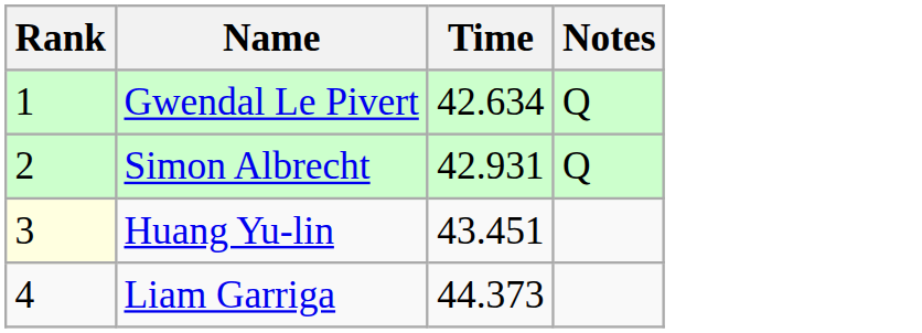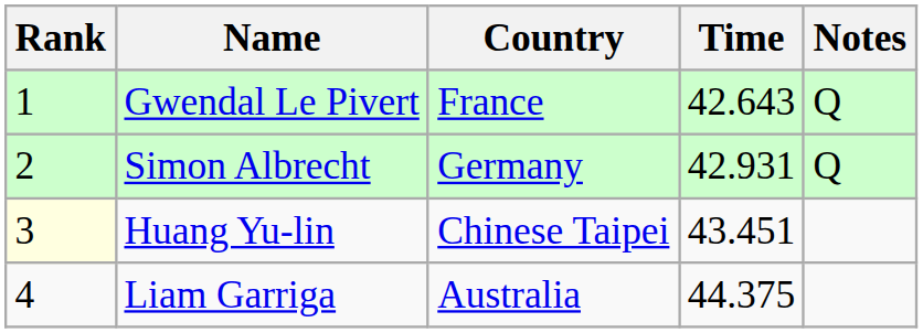 <table class="wikitable" style="font-size:95%" style="text-align:center; width:35em;">
 <tr>
 <th>Rank</th>
 <th>Name</th>
+<th>Country</th>
 <th>Time</th>
 <th>Notes</th>
 </tr>
 <tr bgcolor=ccffcc>
 <td>1</td>
 <td align=left><a href='#'>Gwendal Le Pivert</a></td>
-<td>42.634</td>
+<td align="left"> <a href='#'>France</a></td>
+<td>42.643</td>
 <td>Q</td>
 </tr>
 <tr bgcolor=ccffcc>
 <td>2</td>
 <td align=left><a href='#'>Simon Albrecht</a></td>
+<td align="left"> <a href='#'>Germany</a></td>
 <td>42.931</td>
 <td>Q</td>
 </tr>
 <tr>
 <td style="background: lightyellow;">3</td>
 <td align=left><a href='#'>Huang Yu-lin</a></td>
+<td align="left"> <a href='#'>Chinese Taipei</a></td>
 <td>43.451</td>
 <td></td>
 </tr>
 <tr>
 <td>4</td>
 <td align=left><a href='#'>Liam Garriga</a></td>
-<td>44.373</td>
+<td align=left> <a href='#'>Australia</a></td>
+<td>44.375</td>
 <td></td>
 </tr>
 </table>
